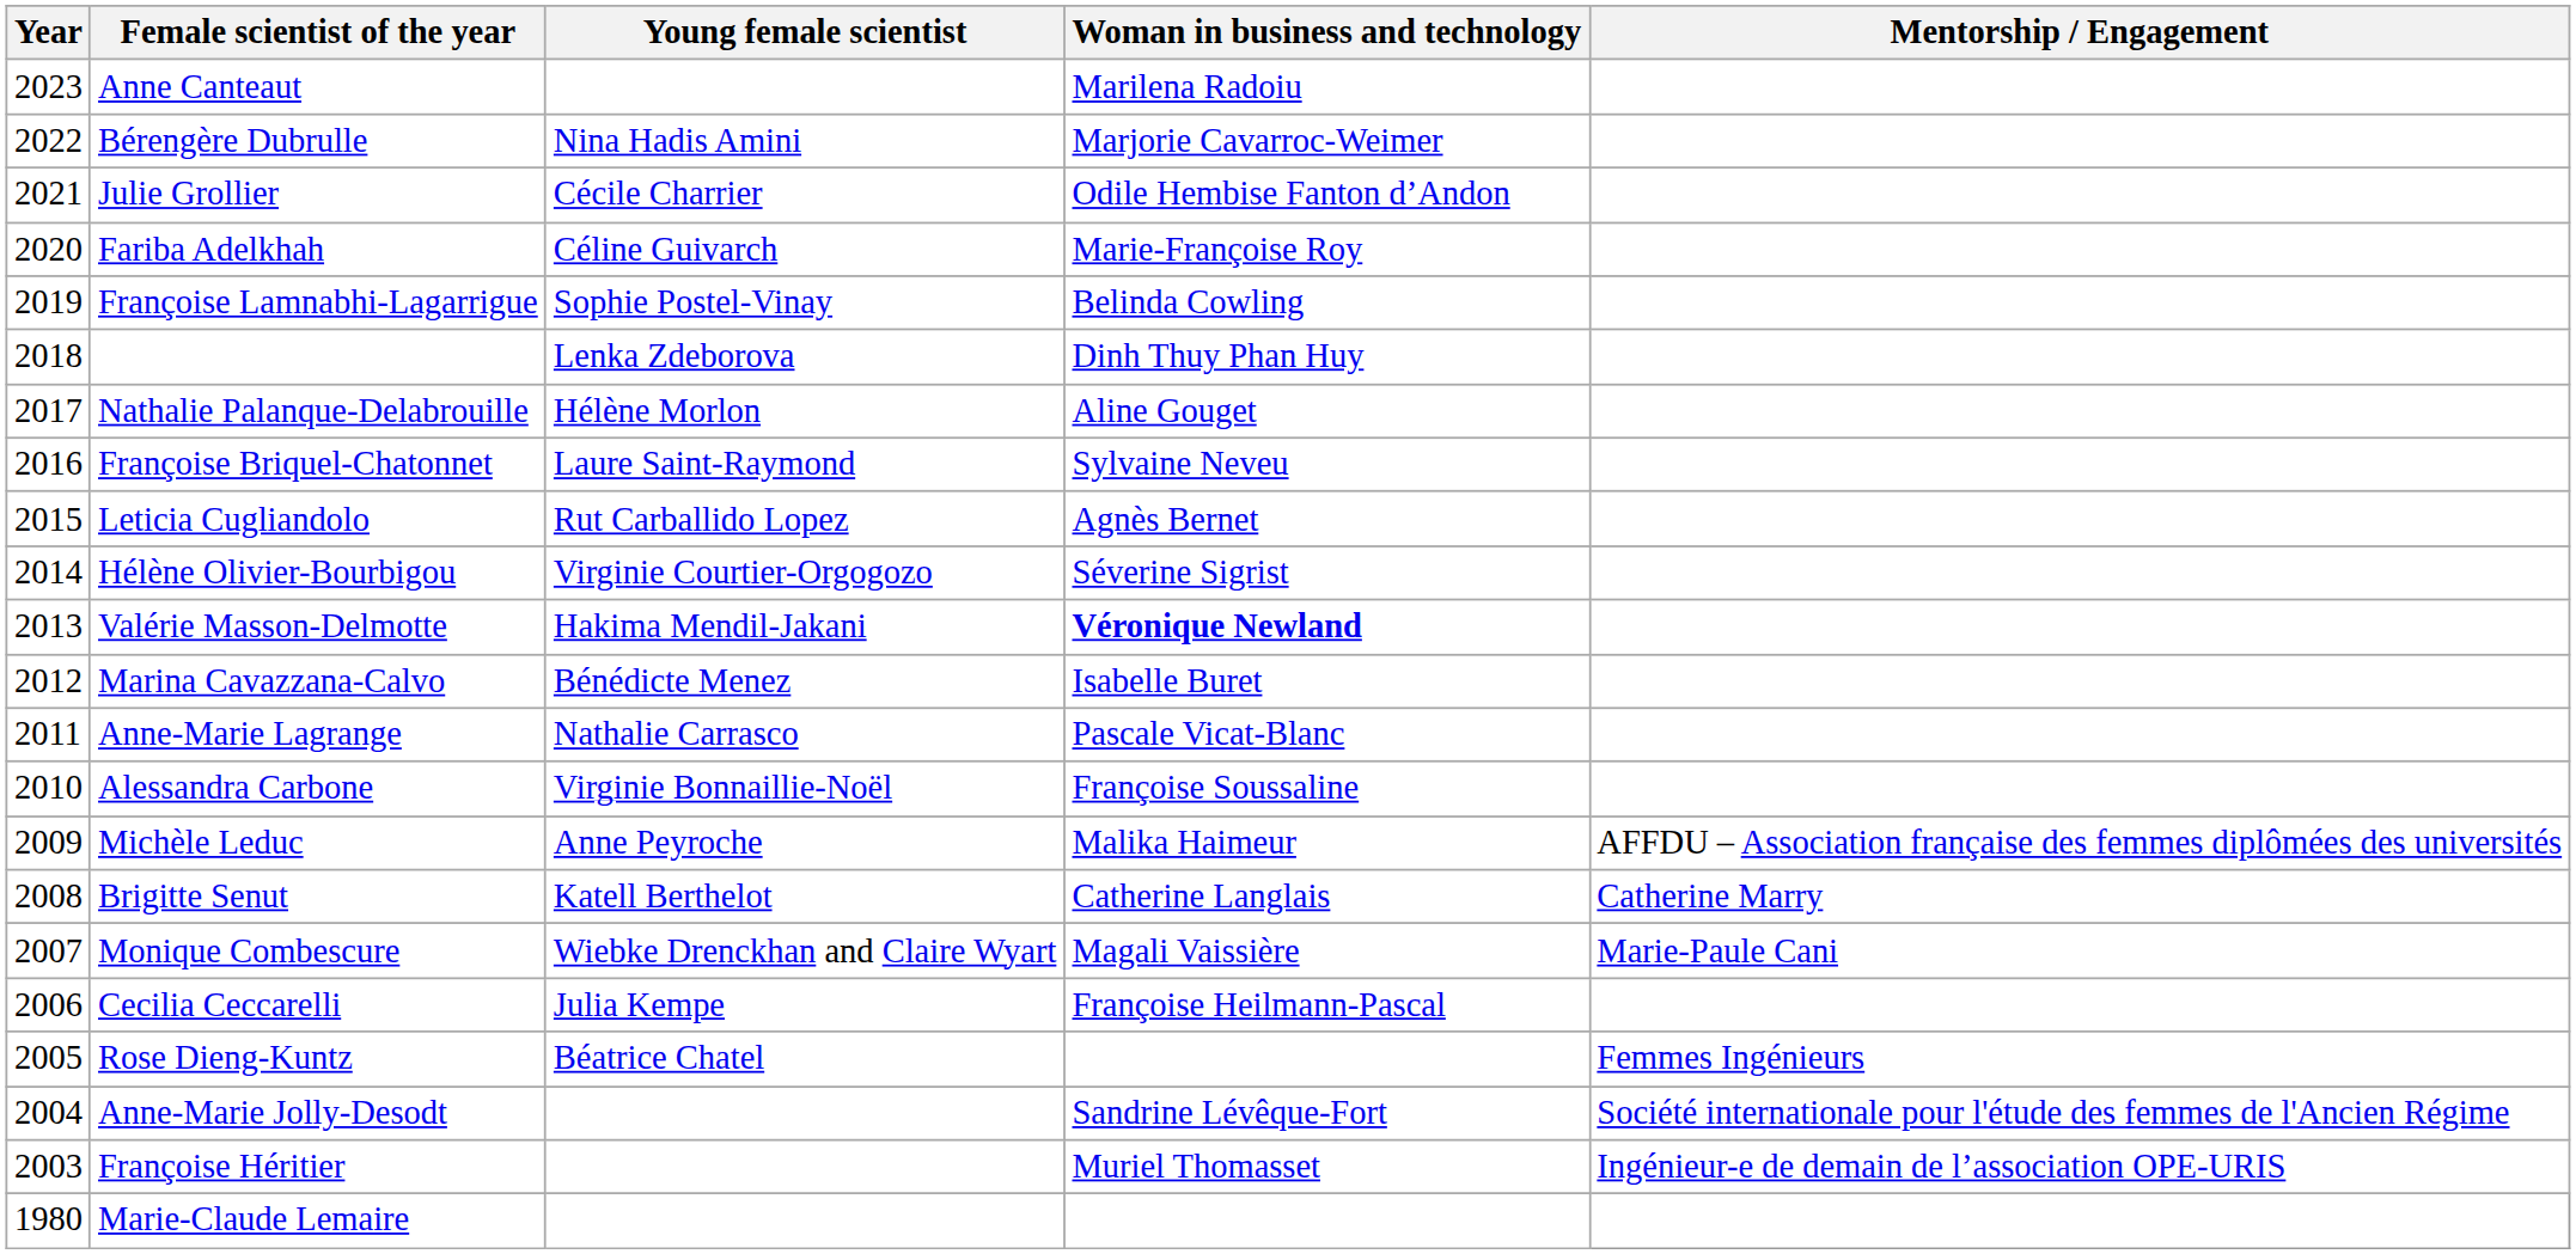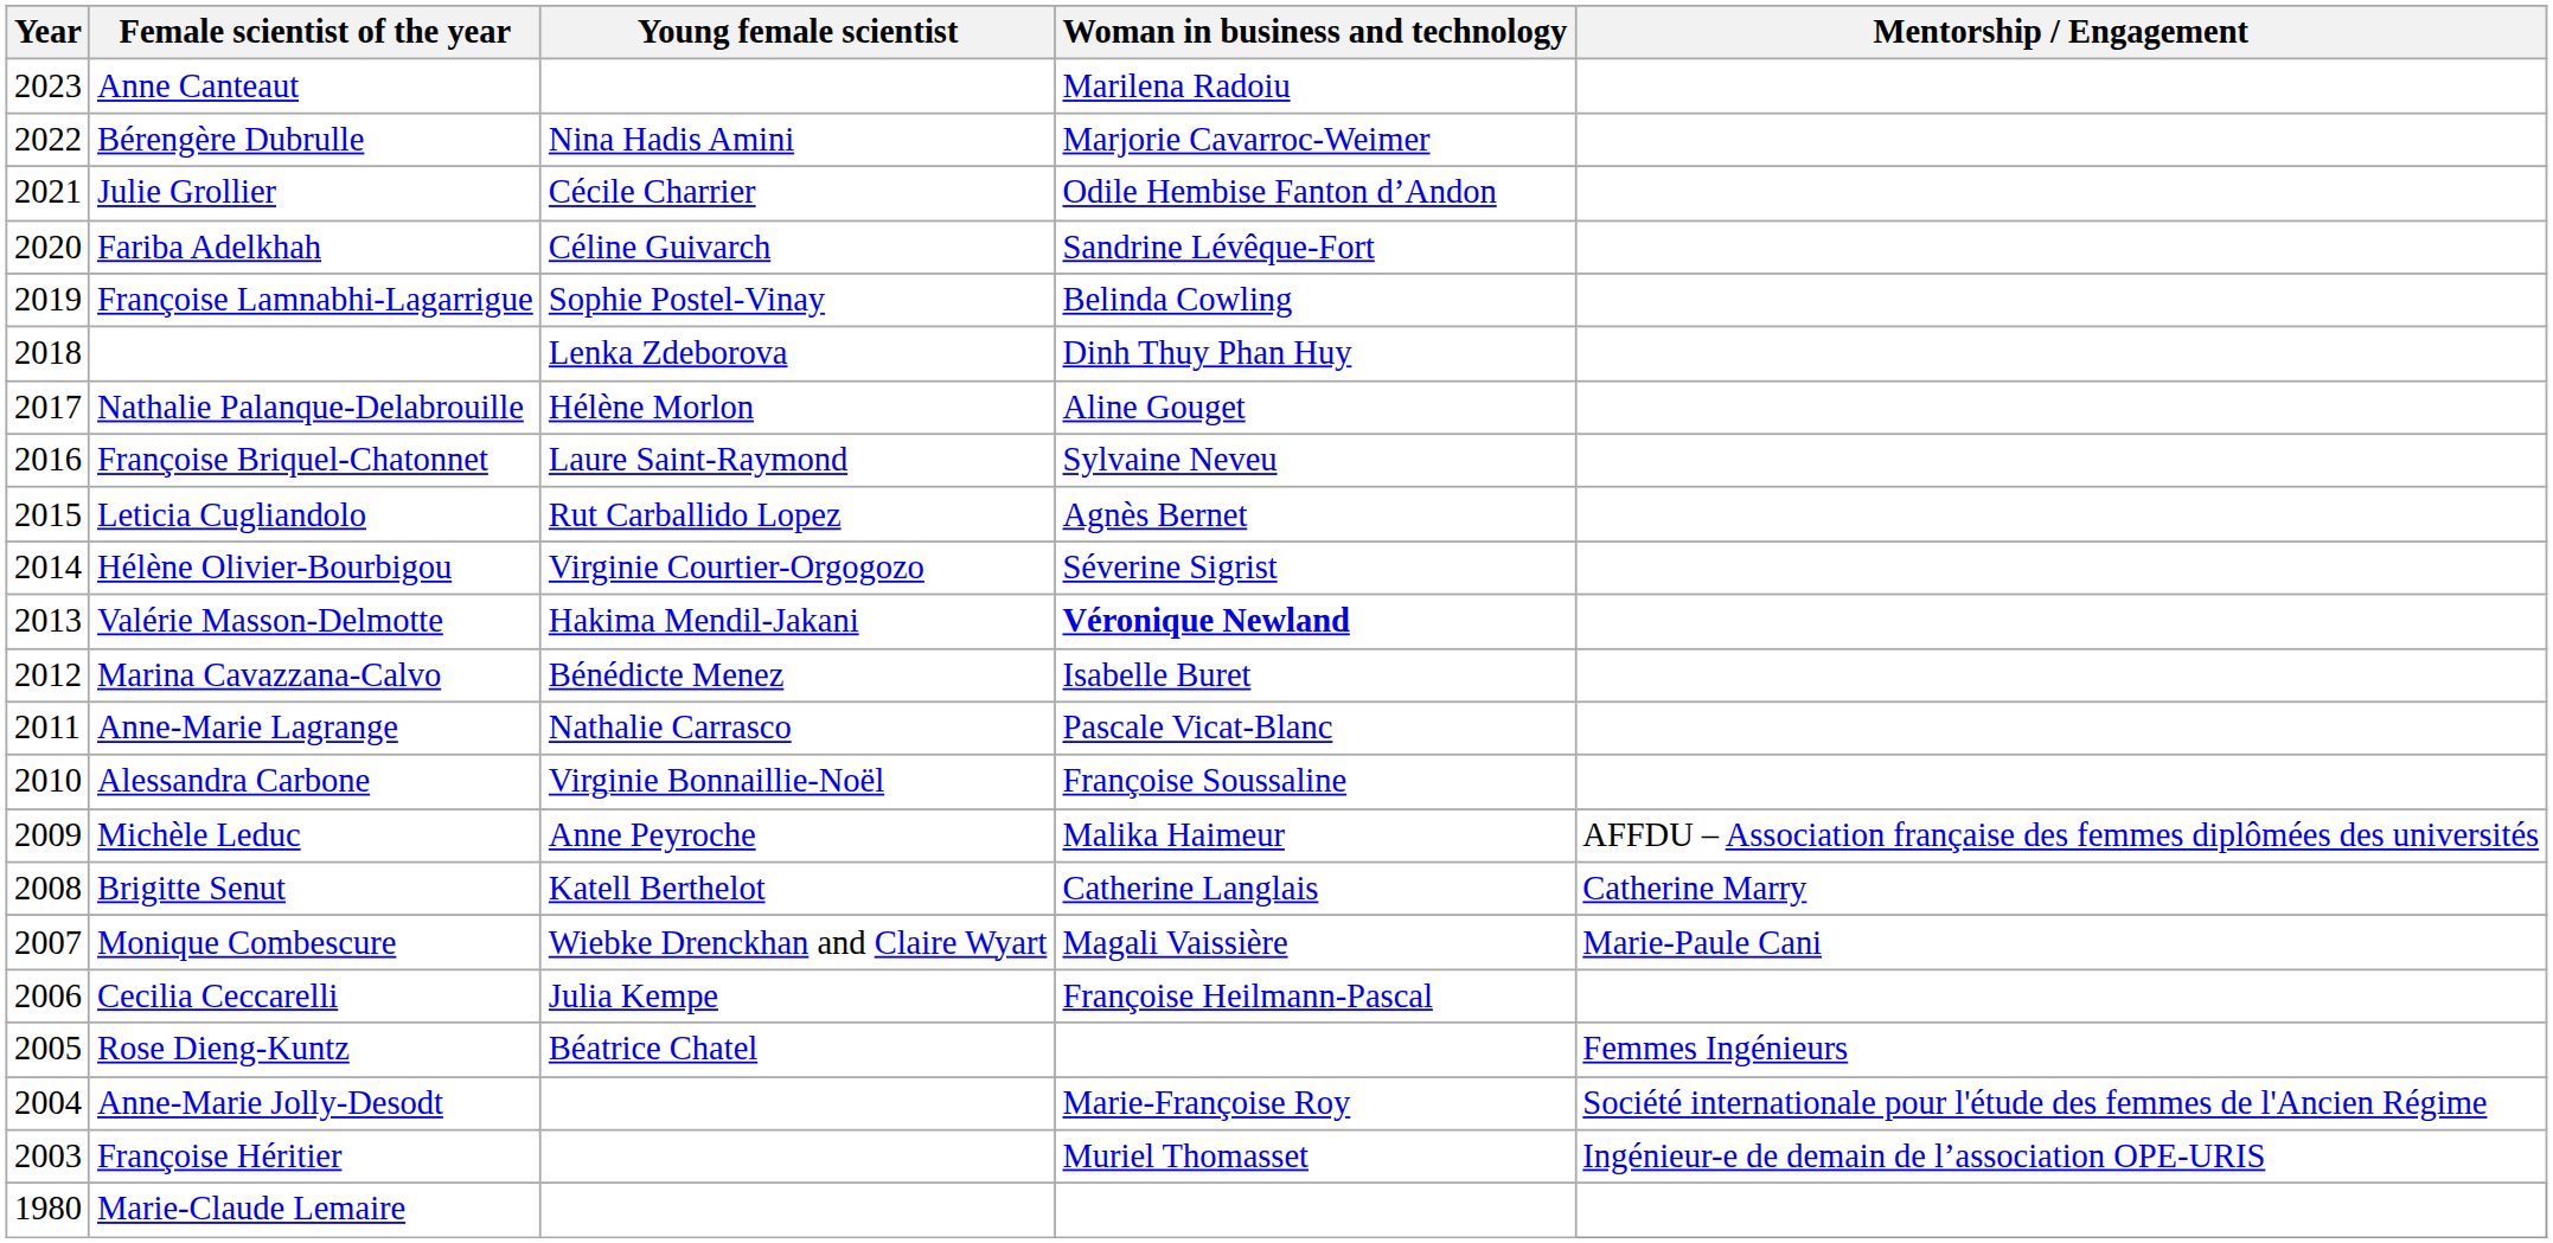 <table class="wikitable sortable" rules="all" cellpadding="1" cellspacing="0" style="margin: 1em 1em 1em 1em; border: 1px solid #999; background-color: white">
 <tr ---->
 <th>Year</th>
 <th>Female scientist of the year</th>
 <th>Young female scientist</th>
 <th>Woman in business and technology</th>
 <th>Mentorship / Engagement</th>
 </tr>
 <tr ---->
 <td>2023</td>
 <td><a href='#'>Anne Canteaut</a></td>
 <td></td>
 <td><a href='#'>Marilena Radoiu</a></td>
 <td></td>
 </tr>
 <tr ---->
 <td>2022</td>
 <td><a href='#'>Bérengère Dubrulle</a></td>
 <td><a href='#'>Nina Hadis Amini</a></td>
 <td><a href='#'>Marjorie Cavarroc-Weimer</a></td>
 <td></td>
 </tr>
 <tr ---->
 <td>2021</td>
 <td><a href='#'>Julie Grollier</a></td>
 <td><a href='#'>Cécile Charrier</a></td>
 <td><a href='#'>Odile Hembise Fanton d’Andon</a></td>
 <td></td>
 </tr>
 <tr ---->
 <td>2020</td>
 <td><a href='#'>Fariba Adelkhah</a></td>
 <td><a href='#'>Céline Guivarch</a></td>
-<td><a href='#'>Marie-Françoise Roy</a></td>
+<td><a href='#'>Sandrine Lévêque-Fort</a></td>
 <td></td>
 </tr>
 <tr ---->
 <td>2019</td>
 <td><a href='#'>Françoise Lamnabhi-Lagarrigue</a></td>
 <td><a href='#'>Sophie Postel-Vinay</a></td>
 <td><a href='#'>Belinda Cowling</a></td>
 <td></td>
 </tr>
 <tr ---->
 <td>2018</td>
 <td></td>
 <td><a href='#'>Lenka Zdeborova</a></td>
 <td><a href='#'>Dinh Thuy Phan Huy</a></td>
 <td></td>
 </tr>
 <tr ---->
 <td>2017</td>
 <td><a href='#'>Nathalie Palanque-Delabrouille</a></td>
 <td><a href='#'>Hélène Morlon</a></td>
 <td><a href='#'>Aline Gouget</a></td>
 <td></td>
 </tr>
 <tr ---->
 <td>2016</td>
 <td><a href='#'>Françoise Briquel-Chatonnet</a></td>
 <td><a href='#'>Laure Saint-Raymond</a></td>
 <td><a href='#'>Sylvaine Neveu</a></td>
 <td></td>
 </tr>
 <tr ---->
 <td>2015</td>
 <td><a href='#'>Leticia Cugliandolo</a></td>
 <td><a href='#'>Rut Carballido Lopez</a></td>
 <td><a href='#'>Agnès Bernet</a></td>
 <td></td>
 </tr>
 <tr ---->
 <td>2014</td>
 <td><a href='#'>Hélène Olivier-Bourbigou</a></td>
 <td><a href='#'>Virginie Courtier-Orgogozo</a></td>
 <td><a href='#'>Séverine Sigrist</a></td>
 <td></td>
 </tr>
 <tr ---->
 <td>2013</td>
 <td><a href='#'>Valérie Masson-Delmotte</a></td>
 <td><a href='#'>Hakima Mendil-Jakani</a></td>
 <td><strong><a href='#'>Véronique Newland</a></strong></td>
 <td></td>
 </tr>
 <tr ---->
 <td>2012</td>
 <td><a href='#'>Marina Cavazzana-Calvo</a></td>
 <td><a href='#'>Bénédicte Menez</a></td>
 <td><a href='#'>Isabelle Buret</a></td>
 <td></td>
 </tr>
 <tr ---->
 <td>2011</td>
 <td><a href='#'>Anne-Marie Lagrange</a></td>
 <td><a href='#'>Nathalie Carrasco</a></td>
 <td><a href='#'>Pascale Vicat-Blanc</a></td>
 <td></td>
 </tr>
 <tr ---->
 <td>2010</td>
 <td><a href='#'>Alessandra Carbone</a></td>
 <td><a href='#'>Virginie Bonnaillie-Noël</a></td>
 <td><a href='#'>Françoise Soussaline</a></td>
 <td></td>
 </tr>
 <tr ---->
 <td>2009</td>
 <td><a href='#'>Michèle Leduc</a></td>
 <td><a href='#'>Anne Peyroche</a></td>
 <td><a href='#'>Malika Haimeur</a></td>
 <td>AFFDU – <a href='#'>Association française des femmes diplômées des universités</a></td>
 </tr>
 <tr ---->
 <td>2008</td>
 <td><a href='#'>Brigitte Senut</a></td>
 <td><a href='#'>Katell Berthelot</a></td>
 <td><a href='#'>Catherine Langlais</a></td>
 <td><a href='#'>Catherine Marry</a></td>
 </tr>
 <tr ---->
 <td>2007</td>
 <td><a href='#'>Monique Combescure</a></td>
 <td><a href='#'>Wiebke Drenckhan</a> and <a href='#'>Claire Wyart</a></td>
 <td><a href='#'>Magali Vaissière</a></td>
 <td><a href='#'>Marie-Paule Cani</a></td>
 </tr>
 <tr ---->
 <td>2006</td>
 <td><a href='#'>Cecilia Ceccarelli</a></td>
 <td><a href='#'>Julia Kempe</a></td>
 <td><a href='#'>Françoise Heilmann-Pascal</a></td>
 <td></td>
 </tr>
 <tr ---->
 <td>2005</td>
 <td><a href='#'>Rose Dieng-Kuntz</a></td>
 <td><a href='#'>Béatrice Chatel</a></td>
 <td></td>
 <td><a href='#'>Femmes Ingénieurs</a></td>
 </tr>
 <tr ---->
 <td>2004</td>
 <td><a href='#'>Anne-Marie Jolly-Desodt</a></td>
 <td></td>
-<td><a href='#'>Sandrine Lévêque-Fort</a></td>
+<td><a href='#'>Marie-Françoise Roy</a></td>
 <td><a href='#'>Société internationale pour l'étude des femmes de l'Ancien Régime</a></td>
 </tr>
 <tr ---->
 <td>2003</td>
 <td><a href='#'>Françoise Héritier</a></td>
 <td></td>
 <td><a href='#'>Muriel Thomasset</a></td>
 <td><a href='#'>Ingénieur-e de demain de l’association OPE-URIS</a></td>
 </tr>
 <tr --->
 <td>1980</td>
 <td><a href='#'>Marie-Claude Lemaire</a></td>
 <td></td>
 <td></td>
 </tr>
 </table>
